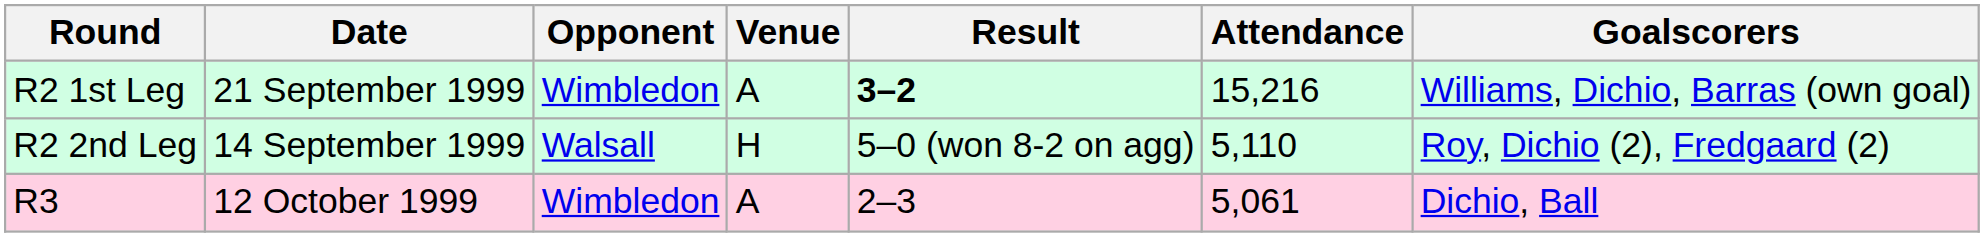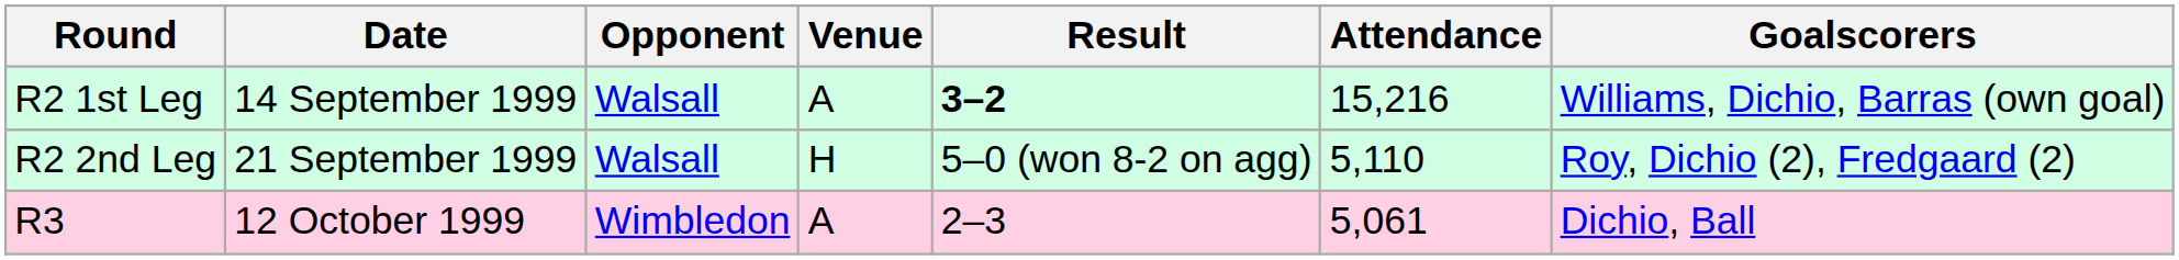 <table class="wikitable">
 <tr>
 <th>Round</th>
 <th>Date</th>
 <th>Opponent</th>
 <th>Venue</th>
 <th>Result</th>
 <th>Attendance</th>
 <th>Goalscorers</th>
 </tr>
 <tr style="background-color: #d0ffe3;">
 <td>R2 1st Leg</td>
-<td>21 September 1999</td>
-<td><a href='#'>Wimbledon</a></td>
+<td>14 September 1999</td>
+<td><a href='#'>Walsall</a></td>
 <td>A</td>
 <td><strong>3–2</strong></td>
 <td>15,216</td>
 <td><a href='#'>Williams</a>, <a href='#'>Dichio</a>, <a href='#'>Barras</a> (own goal)</td>
 </tr>
 <tr style="background-color: #d0ffe3;">
 <td>R2 2nd Leg</td>
-<td>14 September 1999</td>
+<td>21 September 1999</td>
 <td><a href='#'>Walsall</a></td>
 <td>H</td>
 <td>5–0 (won 8-2 on agg)</td>
 <td>5,110</td>
 <td><a href='#'>Roy</a>, <a href='#'>Dichio</a> (2), <a href='#'>Fredgaard</a> (2)</td>
 </tr>
 <tr style="background-color: #ffd0e3;">
 <td>R3</td>
 <td>12 October 1999</td>
 <td><a href='#'>Wimbledon</a></td>
 <td>A</td>
 <td>2–3 </td>
 <td>5,061</td>
 <td><a href='#'>Dichio</a>, <a href='#'>Ball</a></td>
 </tr>
 </table>
